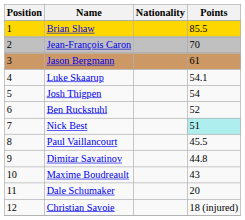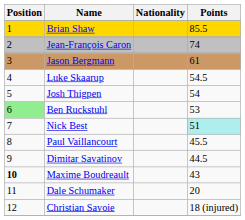 <table class="wikitable">
 <tr>
 <th>Position</th>
 <th>Name</th>
 <th>Nationality</th>
 <th>Points</th>
 </tr>
 <tr>
 </tr>
 <tr style="background:gold;">
 <td>1</td>
 <td><a href='#'>Brian Shaw</a></td>
 <td></td>
 <td>85.5</td>
 </tr>
 <tr>
 </tr>
 <tr style="background:silver;">
 <td>2</td>
 <td><a href='#'>Jean-François Caron</a></td>
 <td></td>
-<td>70</td>
+<td>74</td>
 </tr>
 <tr>
 </tr>
 <tr style="background:#c96;">
 <td>3</td>
 <td><a href='#'>Jason Bergmann</a></td>
 <td></td>
 <td>61</td>
 </tr>
 <tr>
 <td>4</td>
 <td><a href='#'>Luke Skaarup</a></td>
 <td></td>
-<td>54.1</td>
+<td>54.5</td>
 </tr>
 <tr>
 <td>5</td>
 <td><a href='#'>Josh Thigpen</a></td>
 <td></td>
 <td>54</td>
 </tr>
 <tr>
-<td>6</td>
+<td style="background: lightgreen;">6</td>
 <td><a href='#'>Ben Ruckstuhl</a></td>
 <td></td>
-<td>52</td>
+<td>53</td>
 </tr>
 <tr>
 <td>7</td>
 <td><a href='#'>Nick Best</a></td>
 <td></td>
 <td style="background: paleturquoise;">51</td>
 </tr>
 <tr>
 <td>8</td>
 <td><a href='#'>Paul Vaillancourt</a></td>
 <td></td>
 <td>45.5</td>
 </tr>
 <tr>
 <td>9</td>
 <td><a href='#'>Dimitar Savatinov</a></td>
 <td></td>
-<td>44.8</td>
+<td>44.5</td>
 </tr>
 <tr>
-<td>10</td>
+<td><strong>10</strong></td>
 <td><a href='#'>Maxime Boudreault</a></td>
 <td></td>
 <td>43</td>
 </tr>
 <tr>
 <td>11</td>
 <td><a href='#'>Dale Schumaker</a></td>
 <td></td>
 <td>20</td>
 </tr>
 <tr>
 <td>12</td>
 <td><a href='#'>Christian Savoie</a></td>
 <td></td>
 <td>18 (injured)</td>
 </tr>
 <tr>
 </tr>
 </table>
